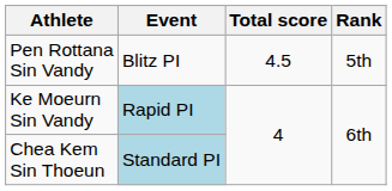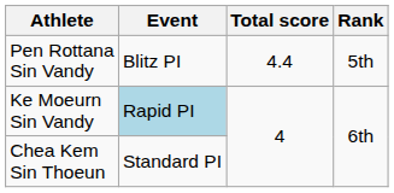 <table class="wikitable" style="font-size:90%">
 <tr>
 <th>Athlete</th>
 <th>Event</th>
 <th>Total score</th>
 <th>Rank</th>
 </tr>
 <tr style="text-align:center">
 <td style="text-align:left">Pen Rottana<br>Sin Vandy</td>
 <td style="text-align:left">Blitz PI</td>
-<td>4.5</td>
+<td>4.4</td>
 <td>5th</td>
 </tr>
 <tr style="text-align:center">
 <td style="text-align:left">Ke Moeurn<br>Sin Vandy</td>
 <td style="background: lightblue; text-align:left">Rapid PI</td>
 <td rowspan=2>4</td>
 <td rowspan=2>6th</td>
 </tr>
 <tr style="text-align:center">
 <td style="text-align:left">Chea Kem<br>Sin Thoeun</td>
-<td style="background: lightblue; text-align:left">Standard PI</td>
+<td style="text-align:left">Standard PI</td>
 </tr>
 </table>
